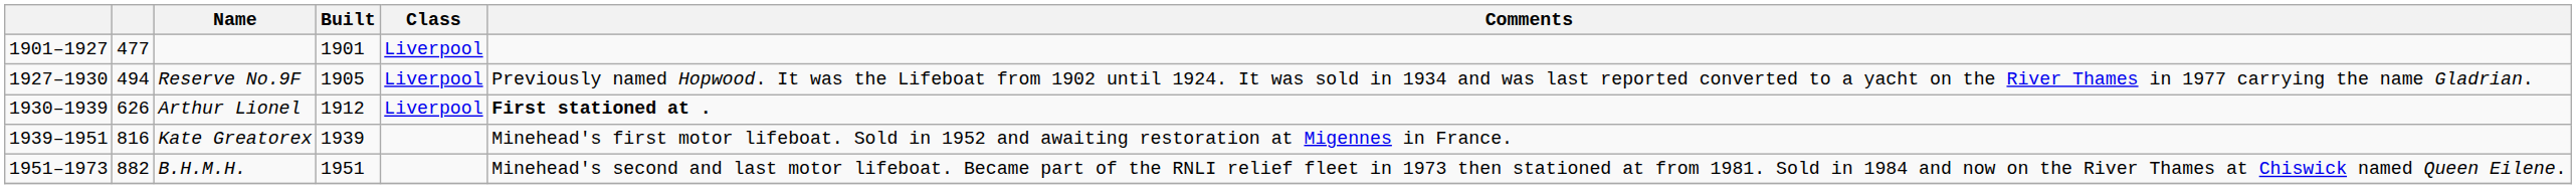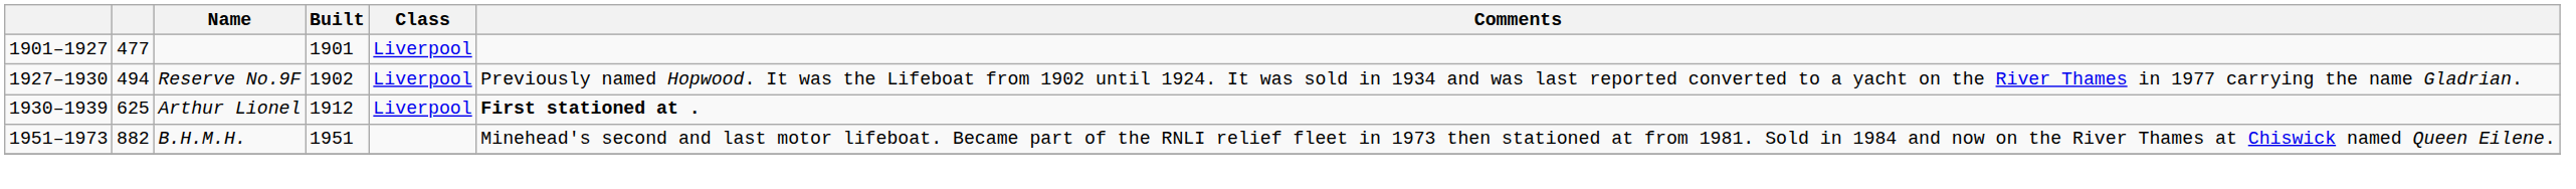 <table class="wikitable sortable">
 <tr>
 <th></th>
 <th></th>
 <th>Name</th>
 <th>Built</th>
 <th>Class</th>
 <th class=unsortable>Comments</th>
 </tr>
 <tr>
 <td>1901–1927</td>
 <td>477</td>
 <td><em></em></td>
 <td>1901</td>
 <td><a href='#'>Liverpool</a></td>
 <td></td>
 </tr>
 <tr>
 <td>1927–1930</td>
 <td>494</td>
 <td><em>Reserve No.9F</em></td>
-<td>1905</td>
+<td>1902</td>
 <td><a href='#'>Liverpool</a></td>
 <td>Previously named <em>Hopwood</em>. It was the  Lifeboat from 1902 until 1924. It was sold in 1934 and was last reported converted to a yacht on the <a href='#'>River Thames</a> in 1977 carrying the name <em>Gladrian</em>.</td>
 </tr>
 <tr>
 <td>1930–1939</td>
-<td>626</td>
+<td>625</td>
 <td><em>Arthur Lionel</em></td>
 <td>1912</td>
 <td><a href='#'>Liverpool</a></td>
 <td><strong>First stationed at .</strong></td>
-</tr>
-<tr>
-<td>1939–1951</td>
-<td>816</td>
-<td><em>Kate Greatorex</em></td>
-<td>1939</td>
-<td></td>
-<td>Minehead's first motor lifeboat. Sold in 1952 and awaiting restoration at <a href='#'>Migennes</a> in France.</td>
 </tr>
 <tr>
 <td>1951–1973</td>
 <td>882</td>
 <td><em>B.H.M.H.</em></td>
 <td>1951</td>
 <td></td>
 <td>Minehead's second and last motor lifeboat. Became part of the RNLI relief fleet in 1973 then stationed at  from 1981. Sold in 1984 and  now on the River Thames at <a href='#'>Chiswick</a> named <em>Queen Eilene</em>.</td>
 </tr>
 <tr>
 </tr>
 </table>
